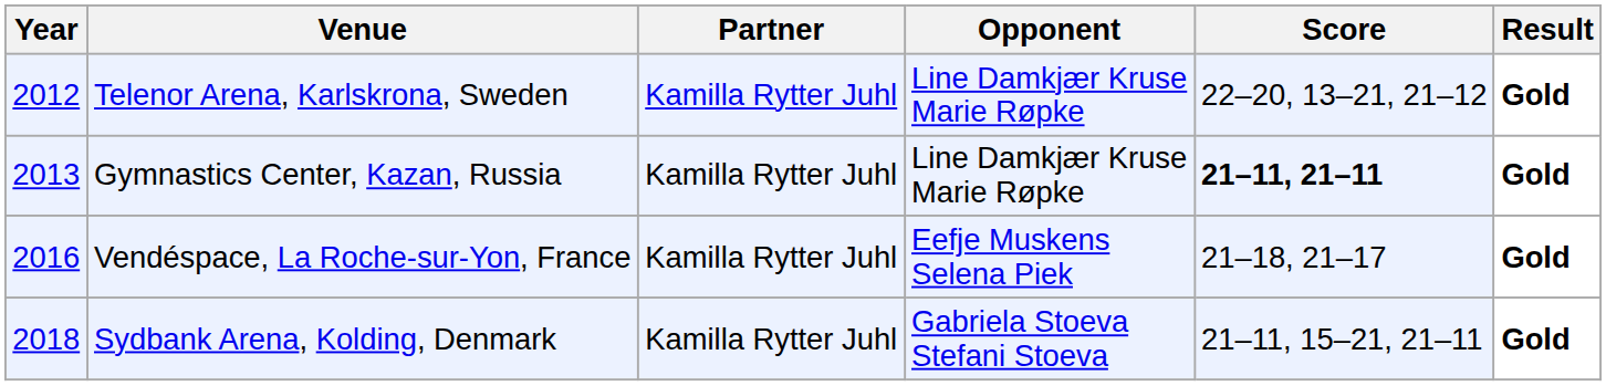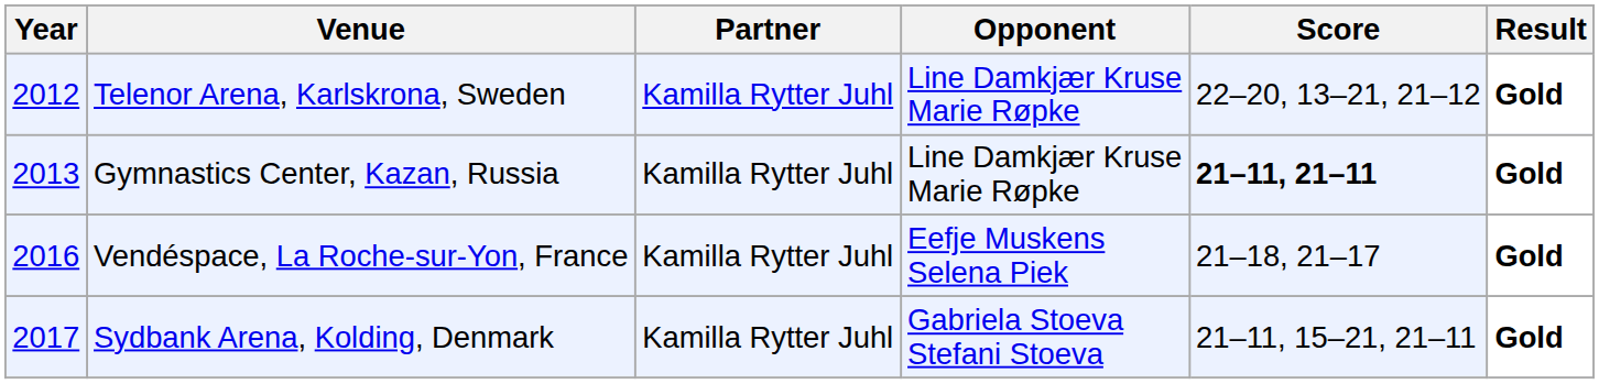 <table class="sortable wikitable" style="font-size: 90%;">
 <tr>
 <th>Year</th>
 <th>Venue</th>
 <th>Partner</th>
 <th>Opponent</th>
 <th>Score</th>
 <th>Result</th>
 </tr>
 <tr style="background:#ECF2FF">
 <td align="center"><a href='#'>2012</a></td>
 <td align="left"><a href='#'>Telenor Arena</a>, <a href='#'>Karlskrona</a>, Sweden</td>
 <td align="left"> <a href='#'>Kamilla Rytter Juhl</a></td>
 <td align="left"> <a href='#'>Line Damkjær Kruse</a> <br>  <a href='#'>Marie Røpke</a></td>
 <td align="left">22–20, 13–21, 21–12</td>
 <td style="text-align:left; background:white"> <strong>Gold</strong></td>
 </tr>
 <tr style="background:#ECF2FF">
 <td align="center"><a href='#'>2013</a></td>
 <td align="left">Gymnastics Center, <a href='#'>Kazan</a>, Russia</td>
 <td align="left"> Kamilla Rytter Juhl</td>
 <td align="left"> Line Damkjær Kruse <br>  Marie Røpke</td>
 <td align="left"><strong>21–11, 21–11</strong></td>
 <td style="text-align:left; background:white"> <strong>Gold</strong></td>
 </tr>
 <tr style="background:#ECF2FF">
 <td align="center"><a href='#'>2016</a></td>
 <td align="left">Vendéspace, <a href='#'>La Roche-sur-Yon</a>, France</td>
 <td align="left"> Kamilla Rytter Juhl</td>
 <td align="left"> <a href='#'>Eefje Muskens</a> <br>  <a href='#'>Selena Piek</a></td>
 <td align="left">21–18, 21–17</td>
 <td style="text-align:left; background:white"> <strong>Gold</strong></td>
 </tr>
 <tr style="background:#ECF2FF">
-<td align="center"><a href='#'>2018</a></td>
+<td align="center"><a href='#'>2017</a></td>
 <td align="left"><a href='#'>Sydbank Arena</a>, <a href='#'>Kolding</a>, Denmark</td>
 <td align="left"> Kamilla Rytter Juhl</td>
 <td align="left"> <a href='#'>Gabriela Stoeva</a> <br>  <a href='#'>Stefani Stoeva</a></td>
 <td align="left">21–11, 15–21, 21–11</td>
 <td style="text-align:left; background:white"> <strong>Gold</strong></td>
 </tr>
 </table>
